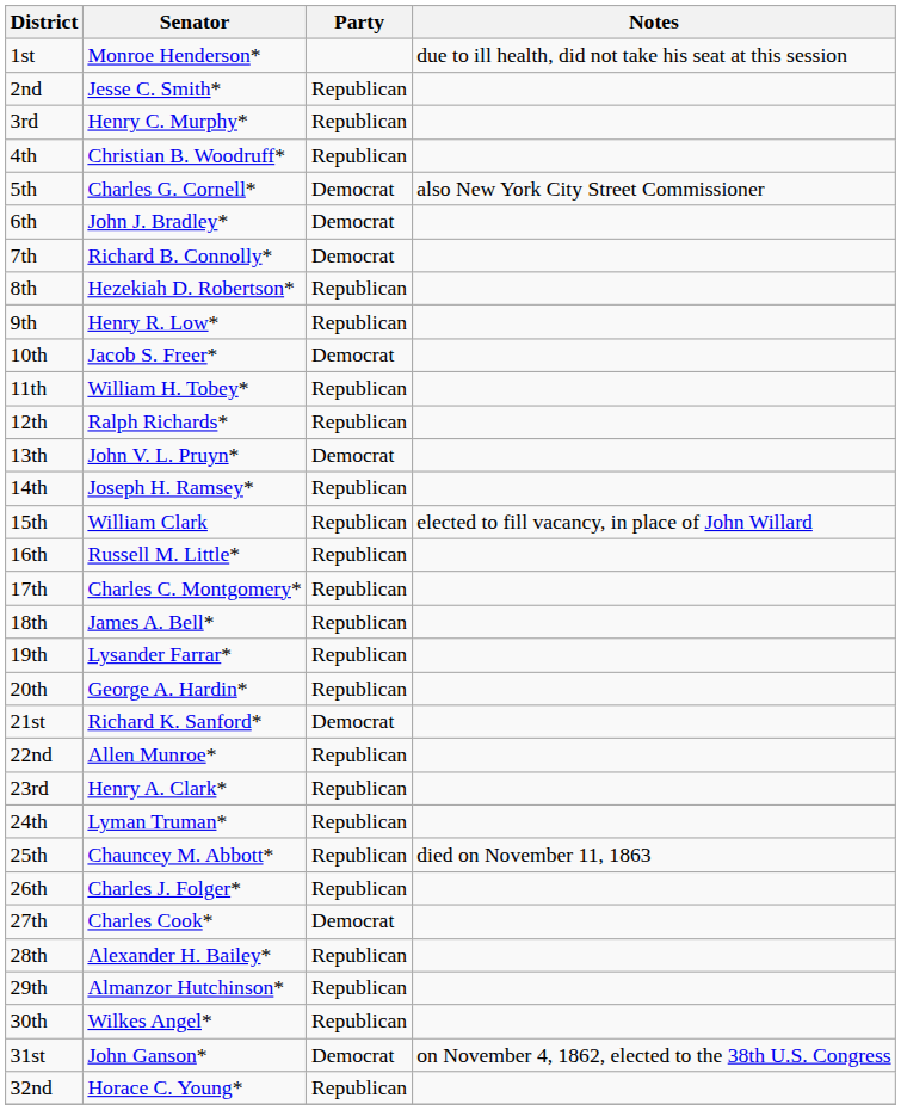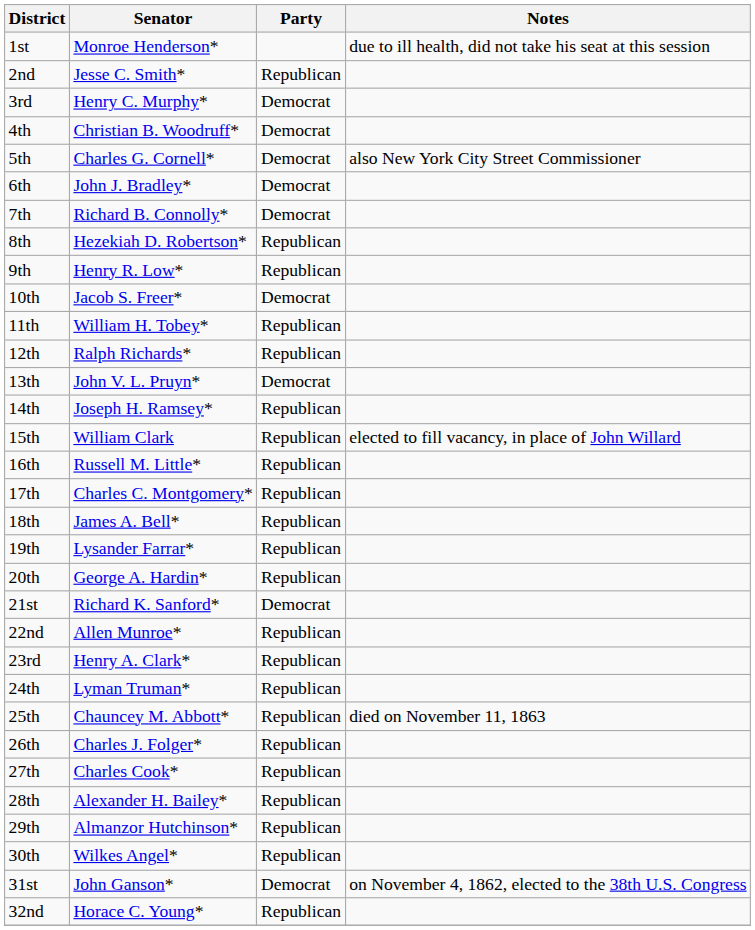 <table class=wikitable>
 <tr>
 <th>District</th>
 <th>Senator</th>
 <th>Party</th>
 <th>Notes</th>
 </tr>
 <tr>
 <td>1st</td>
 <td><a href='#'>Monroe Henderson</a>*</td>
 <td></td>
 <td>due to ill health, did not take his seat at this session</td>
 </tr>
 <tr>
 <td>2nd</td>
 <td><a href='#'>Jesse C. Smith</a>*</td>
 <td>Republican</td>
 <td></td>
 </tr>
 <tr>
 <td>3rd</td>
 <td><a href='#'>Henry C. Murphy</a>*</td>
-<td>Republican</td>
+<td>Democrat</td>
 <td></td>
 </tr>
 <tr>
 <td>4th</td>
 <td><a href='#'>Christian B. Woodruff</a>*</td>
-<td>Republican</td>
+<td>Democrat</td>
 <td></td>
 </tr>
 <tr>
 <td>5th</td>
 <td><a href='#'>Charles G. Cornell</a>*</td>
 <td>Democrat</td>
 <td>also New York City Street Commissioner</td>
 </tr>
 <tr>
 <td>6th</td>
 <td><a href='#'>John J. Bradley</a>*</td>
 <td>Democrat</td>
 <td></td>
 </tr>
 <tr>
 <td>7th</td>
 <td><a href='#'>Richard B. Connolly</a>*</td>
 <td>Democrat</td>
 <td></td>
 </tr>
 <tr>
 <td>8th</td>
 <td><a href='#'>Hezekiah D. Robertson</a>*</td>
 <td>Republican</td>
 <td></td>
 </tr>
 <tr>
 <td>9th</td>
 <td><a href='#'>Henry R. Low</a>*</td>
 <td>Republican</td>
 <td></td>
 </tr>
 <tr>
 <td>10th</td>
 <td><a href='#'>Jacob S. Freer</a>*</td>
 <td>Democrat</td>
 <td></td>
 </tr>
 <tr>
 <td>11th</td>
 <td><a href='#'>William H. Tobey</a>*</td>
 <td>Republican</td>
 <td></td>
 </tr>
 <tr>
 <td>12th</td>
 <td><a href='#'>Ralph Richards</a>*</td>
 <td>Republican</td>
 <td></td>
 </tr>
 <tr>
 <td>13th</td>
 <td><a href='#'>John V. L. Pruyn</a>*</td>
 <td>Democrat</td>
 <td></td>
 </tr>
 <tr>
 <td>14th</td>
 <td><a href='#'>Joseph H. Ramsey</a>*</td>
 <td>Republican</td>
 <td></td>
 </tr>
 <tr>
 <td>15th</td>
 <td><a href='#'>William Clark</a></td>
 <td>Republican</td>
 <td>elected to fill vacancy, in place of <a href='#'>John Willard</a></td>
 </tr>
 <tr>
 <td>16th</td>
 <td><a href='#'>Russell M. Little</a>*</td>
 <td>Republican</td>
 <td></td>
 </tr>
 <tr>
 <td>17th</td>
 <td><a href='#'>Charles C. Montgomery</a>*</td>
 <td>Republican</td>
 <td></td>
 </tr>
 <tr>
 <td>18th</td>
 <td><a href='#'>James A. Bell</a>*</td>
 <td>Republican</td>
 <td></td>
 </tr>
 <tr>
 <td>19th</td>
 <td><a href='#'>Lysander Farrar</a>*</td>
 <td>Republican</td>
 <td></td>
 </tr>
 <tr>
 <td>20th</td>
 <td><a href='#'>George A. Hardin</a>*</td>
 <td>Republican</td>
 <td></td>
 </tr>
 <tr>
 <td>21st</td>
 <td><a href='#'>Richard K. Sanford</a>*</td>
 <td>Democrat</td>
 <td></td>
 </tr>
 <tr>
 <td>22nd</td>
 <td><a href='#'>Allen Munroe</a>*</td>
 <td>Republican</td>
 <td></td>
 </tr>
 <tr>
 <td>23rd</td>
 <td><a href='#'>Henry A. Clark</a>*</td>
 <td>Republican</td>
 <td></td>
 </tr>
 <tr>
 <td>24th</td>
 <td><a href='#'>Lyman Truman</a>*</td>
 <td>Republican</td>
 <td></td>
 </tr>
 <tr>
 <td>25th</td>
 <td><a href='#'>Chauncey M. Abbott</a>*</td>
 <td>Republican</td>
 <td>died on November 11, 1863</td>
 </tr>
 <tr>
 <td>26th</td>
 <td><a href='#'>Charles J. Folger</a>*</td>
 <td>Republican</td>
 <td></td>
 </tr>
 <tr>
 <td>27th</td>
 <td><a href='#'>Charles Cook</a>*</td>
-<td>Democrat</td>
+<td>Republican</td>
 <td></td>
 </tr>
 <tr>
 <td>28th</td>
 <td><a href='#'>Alexander H. Bailey</a>*</td>
 <td>Republican</td>
 <td></td>
 </tr>
 <tr>
 <td>29th</td>
 <td><a href='#'>Almanzor Hutchinson</a>*</td>
 <td>Republican</td>
 <td></td>
 </tr>
 <tr>
 <td>30th</td>
 <td><a href='#'>Wilkes Angel</a>*</td>
 <td>Republican</td>
 <td></td>
 </tr>
 <tr>
 <td>31st</td>
 <td><a href='#'>John Ganson</a>*</td>
 <td>Democrat</td>
 <td>on November 4, 1862, elected to the <a href='#'>38th U.S. Congress</a></td>
 </tr>
 <tr>
 <td>32nd</td>
 <td><a href='#'>Horace C. Young</a>*</td>
 <td>Republican</td>
 <td></td>
 </tr>
 <tr>
 </tr>
 </table>
